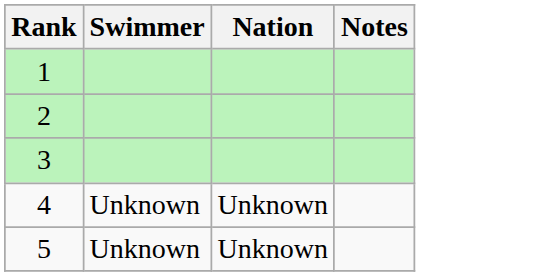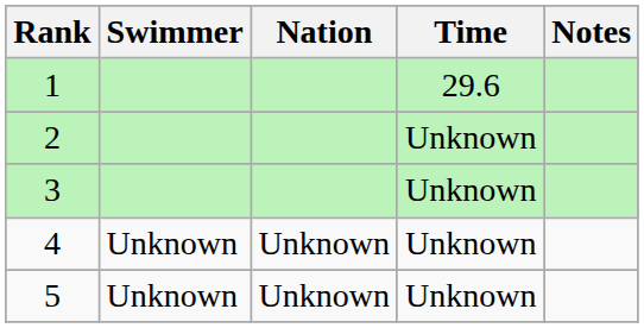 <table class="wikitable sortable" style="text-align:center">
 <tr>
 <th>Rank</th>
 <th>Swimmer</th>
 <th>Nation</th>
+<th>Time</th>
 <th>Notes</th>
 </tr>
 <tr style="background:#bbf3bb;">
 <td>1</td>
 <td align=left></td>
 <td align=left></td>
+<td>29.6</td>
 <td></td>
 </tr>
 <tr style="background:#bbf3bb;">
 <td>2</td>
 <td align=left></td>
 <td align=left></td>
+<td>Unknown</td>
 <td></td>
 </tr>
 <tr style="background:#bbf3bb;">
 <td>3</td>
 <td align=left></td>
 <td align=left></td>
+<td>Unknown</td>
 <td></td>
 </tr>
 <tr>
 <td>4</td>
 <td align=left>Unknown</td>
 <td align=left>Unknown</td>
+<td>Unknown</td>
 <td></td>
 </tr>
 <tr>
 <td>5</td>
 <td align=left>Unknown</td>
 <td align=left>Unknown</td>
+<td>Unknown</td>
 <td></td>
 </tr>
 </table>
